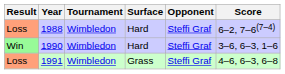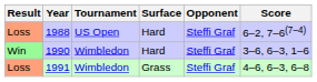 <table class="wikitable sortable">
 <tr>
 <th>Result</th>
 <th><strong>Year</strong></th>
 <th>Tournament</th>
 <th><strong>Surface</strong></th>
 <th><strong>Opponent</strong></th>
 <th><strong>Score</strong></th>
 </tr>
 <tr bgcolor="#CCCCFF">
 <td bgcolor="FFA07A">Loss</td>
 <td><a href='#'>1988</a></td>
-<td><a href='#'>Wimbledon</a></td>
+<td><a href='#'>US Open</a></td>
 <td>Hard</td>
 <td> <a href='#'>Steffi Graf</a></td>
 <td>6–2, 7–6<sup>(7–4)</sup></td>
 </tr>
 <tr bgcolor="#CCCCFF">
 <td bgcolor="98FB98">Win</td>
 <td><a href='#'>1990</a></td>
 <td><a href='#'>Wimbledon</a></td>
 <td>Hard</td>
 <td> <a href='#'>Steffi Graf</a></td>
 <td>3–6, 6–3, 1–6</td>
 </tr>
 <tr bgcolor="#CCFFCC">
 <td bgcolor="FFA07A">Loss</td>
 <td><a href='#'>1991</a></td>
 <td><a href='#'>Wimbledon</a></td>
 <td>Grass</td>
 <td> <a href='#'>Steffi Graf</a></td>
 <td>4–6, 6–3, 6–8</td>
 </tr>
 </table>
